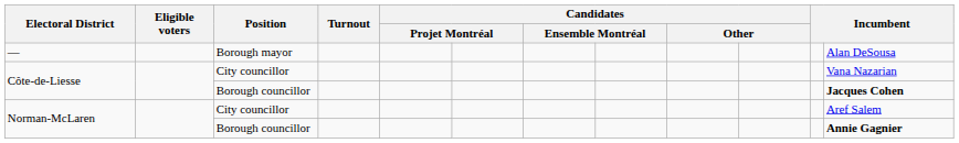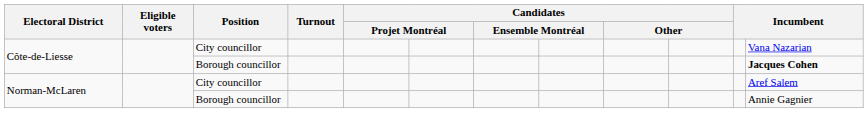 <table class="wikitable" width="100%">
 <tr>
 <th width=10% rowspan=2>Electoral District</th>
 <th width=6% rowspan=2>Eligible voters</th>
 <th width=8% rowspan=2>Position</th>
 <th width=4% rowspan=2>Turnout</th>
 <th colspan=6>Candidates</th>
 <th width=11% colspan=2 rowspan=2>Incumbent</th>
 </tr>
 <tr>
 <th width=11% colspan=2 ><span>Projet Montréal</span></th>
 <th width=11% colspan=2 ><span>Ensemble Montréal</span></th>
 <th width=11% colspan=2 >Other</th>
-</tr>
-<tr>
-<td>—</td>
-<td></td>
-<td>Borough mayor</td>
-<td></td>
-<td></td>
-<td></td>
-<td></td>
-<td></td>
-<td></td>
-<td></td>
-<td> </td>
-<td><a href='#'>Alan DeSousa</a></td>
 </tr>
 <tr>
 <td rowspan=2>Côte-de-Liesse</td>
 <td rowspan=2></td>
 <td>City councillor</td>
 <td></td>
 <td></td>
 <td></td>
 <td></td>
 <td></td>
 <td></td>
 <td></td>
 <td> </td>
 <td><a href='#'>Vana Nazarian</a></td>
 </tr>
 <tr>
 <td>Borough councillor</td>
 <td></td>
 <td></td>
 <td></td>
 <td></td>
 <td></td>
 <td></td>
 <td></td>
 <td> </td>
 <td><strong>Jacques Cohen</strong></td>
 </tr>
 <tr>
 <td rowspan=2>Norman-McLaren</td>
 <td rowspan=2></td>
 <td>City councillor</td>
 <td></td>
 <td></td>
 <td></td>
 <td></td>
 <td></td>
 <td></td>
 <td></td>
 <td> </td>
 <td><a href='#'>Aref Salem</a></td>
 </tr>
 <tr>
 <td>Borough councillor</td>
 <td></td>
 <td></td>
 <td></td>
 <td></td>
 <td></td>
 <td></td>
 <td></td>
 <td> </td>
-<td><strong>Annie Gagnier</strong></td>
+<td>Annie Gagnier</td>
 </tr>
 </table>
